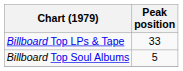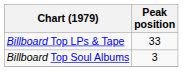 <table class="wikitable">
 <tr>
 <th>Chart (1979)</th>
 <th>Peak<br>position</th>
 </tr>
 <tr>
 <td><a href='#'><em>Billboard</em> Top LPs & Tape</a></td>
 <td align=center>33</td>
 </tr>
 <tr>
 <td><em>Billboard</em> <a href='#'>Top Soul Albums</a></td>
-<td align=center>5</td>
+<td align=center>3</td>
 </tr>
 <tr>
 </tr>
 </table>
